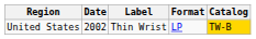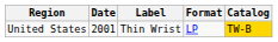 <table class="wikitable">
 <tr>
 <th>Region</th>
 <th>Date</th>
 <th>Label</th>
 <th>Format</th>
 <th>Catalog</th>
 </tr>
 <tr>
 <td>United States</td>
-<td>2002</td>
+<td>2001</td>
 <td>Thin Wrist</td>
 <td><a href='#'>LP</a></td>
 <td style="background: gold;">TW-B</td>
 </tr>
 </table>
